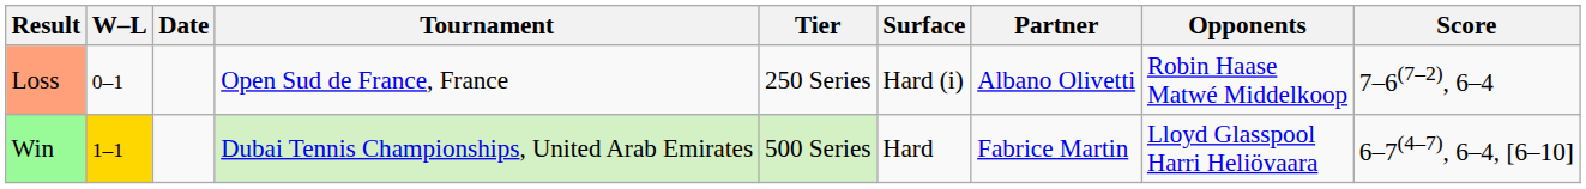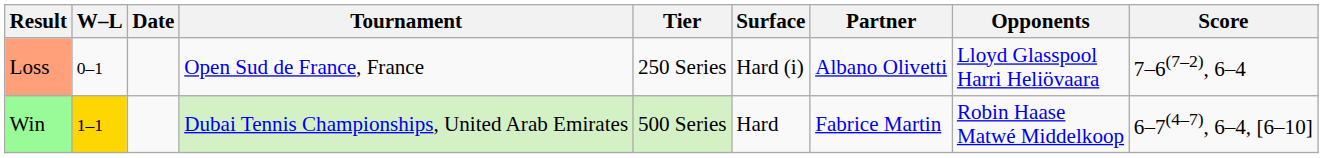 <table class="sortable wikitable">
 <tr>
 <th>Result</th>
 <th class="unsortable">W–L</th>
 <th>Date</th>
 <th>Tournament</th>
 <th>Tier</th>
 <th>Surface</th>
 <th>Partner</th>
 <th>Opponents</th>
 <th class="unsortable">Score</th>
 </tr>
 <tr>
 <td bgcolor=FFA07A>Loss</td>
 <td><small>0–1</small></td>
 <td><a href='#'></a></td>
 <td><a href='#'>Open Sud de France</a>, France</td>
 <td>250 Series</td>
 <td>Hard (i)</td>
 <td> <a href='#'>Albano Olivetti</a></td>
-<td> <a href='#'>Robin Haase</a><br> <a href='#'>Matwé Middelkoop</a></td>
+<td> <a href='#'>Lloyd Glasspool</a><br> <a href='#'>Harri Heliövaara</a></td>
 <td>7–6<sup>(7–2)</sup>, 6–4</td>
 </tr>
 <tr>
 <td bgcolor=98FB98>Win</td>
 <td style="background: gold;"><small>1–1</small></td>
 <td><a href='#'></a></td>
 <td style="background:#D4F1C5;"><a href='#'>Dubai Tennis Championships</a>, United Arab Emirates</td>
 <td style="background:#D4F1C5;">500 Series</td>
 <td>Hard</td>
 <td> <a href='#'>Fabrice Martin</a></td>
-<td> <a href='#'>Lloyd Glasspool</a><br> <a href='#'>Harri Heliövaara</a></td>
+<td> <a href='#'>Robin Haase</a><br> <a href='#'>Matwé Middelkoop</a></td>
 <td>6–7<sup>(4–7)</sup>, 6–4, [6–10]</td>
 </tr>
 </table>
